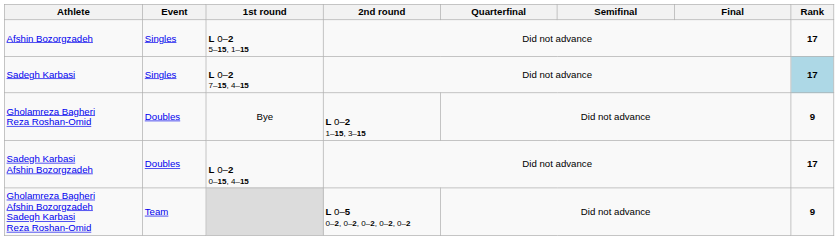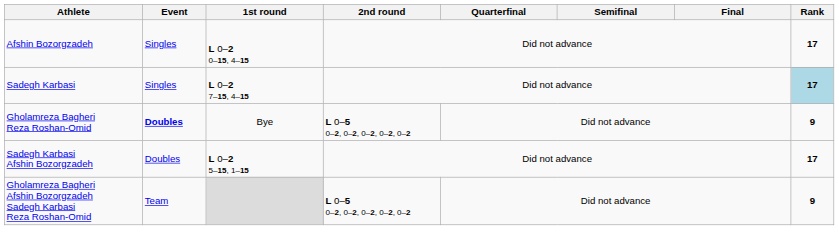 <table class="wikitable" width="98%" style="text-align:left; font-size:90%">
 <tr>
 <th width="13%">Athlete</th>
 <th width="6%">Event</th>
 <th width="11%">1st round</th>
 <th width="11%">2nd round</th>
 <th width="11%">Quarterfinal</th>
 <th width="11%">Semifinal</th>
 <th width="11%">Final</th>
 <th width="4%">Rank</th>
 </tr>
 <tr>
 <td><a href='#'>Afshin Bozorgzadeh</a></td>
 <td><a href='#'>Singles</a></td>
-<td><br><strong>L</strong> 0–<strong>2</strong><br><small>5–<strong>15</strong>, 1–<strong>15</strong></small></td>
+<td><br><br><strong>L</strong> 0–<strong>2</strong><br><small>0–<strong>15</strong>, 4–<strong>15</strong></small></td>
 <td colspan=4 align=center>Did not advance</td>
 <td align="center"><strong>17</strong></td>
 </tr>
 <tr>
 <td><a href='#'>Sadegh Karbasi</a></td>
 <td><a href='#'>Singles</a></td>
 <td><br><strong>L</strong> 0–<strong>2</strong><br><small>7–<strong>15</strong>, 4–<strong>15</strong></small></td>
 <td colspan=4 align=center>Did not advance</td>
 <td align="center" style="background: lightblue;"><strong>17</strong></td>
 </tr>
 <tr>
 <td><a href='#'>Gholamreza Bagheri</a><br><a href='#'>Reza Roshan-Omid</a></td>
-<td><a href='#'>Doubles</a></td>
+<td><strong><a href='#'>Doubles</a></strong></td>
 <td align=center>Bye</td>
-<td><br><br><strong>L</strong> 0–<strong>2</strong><br><small>1–<strong>15</strong>, 3–<strong>15</strong></small></td>
+<td><br><strong>L</strong> 0–<strong>5</strong><br><small>0–<strong>2</strong>, 0–<strong>2</strong>, 0–<strong>2</strong>, 0–<strong>2</strong>, 0–<strong>2</strong></small></td>
 <td colspan=3 align=center>Did not advance</td>
 <td align="center"><strong>9</strong></td>
 </tr>
 <tr>
 <td><a href='#'>Sadegh Karbasi</a><br><a href='#'>Afshin Bozorgzadeh</a></td>
 <td><a href='#'>Doubles</a></td>
-<td><br><br><strong>L</strong> 0–<strong>2</strong><br><small>0–<strong>15</strong>, 4–<strong>15</strong></small></td>
+<td><br><strong>L</strong> 0–<strong>2</strong><br><small>5–<strong>15</strong>, 1–<strong>15</strong></small></td>
 <td colspan=4 align=center>Did not advance</td>
 <td align="center"><strong>17</strong></td>
 </tr>
 <tr>
 <td><a href='#'>Gholamreza Bagheri</a><br><a href='#'>Afshin Bozorgzadeh</a><br><a href='#'>Sadegh Karbasi</a><br><a href='#'>Reza Roshan-Omid</a></td>
 <td><a href='#'>Team</a></td>
 <td bgcolor=#DCDCDC></td>
 <td><br><strong>L</strong> 0–<strong>5</strong><br><small>0–<strong>2</strong>, 0–<strong>2</strong>, 0–<strong>2</strong>, 0–<strong>2</strong>, 0–<strong>2</strong></small></td>
 <td colspan=3 align=center>Did not advance</td>
 <td align="center"><strong>9</strong></td>
 </tr>
 </table>
